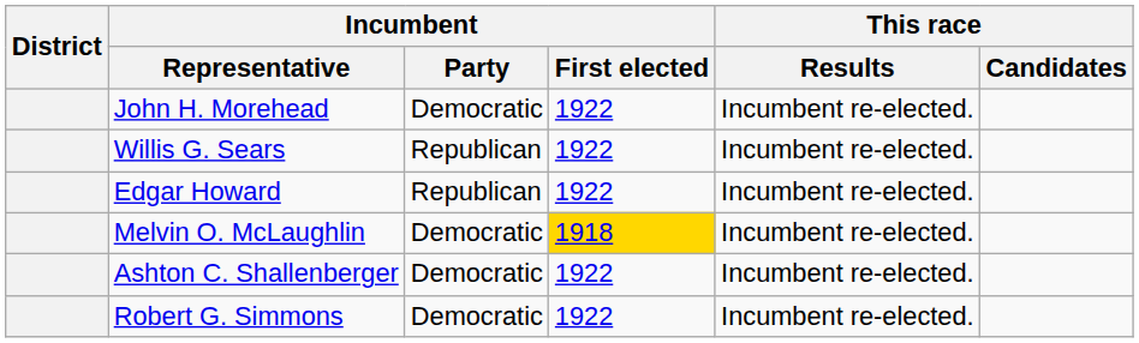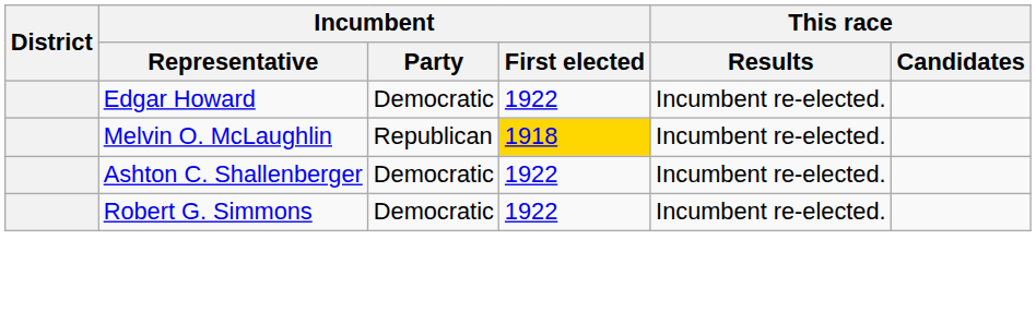 <table class=wikitable>
 <tr>
 <th rowspan=2>District</th>
 <th colspan=3>Incumbent</th>
 <th colspan=2>This race</th>
 </tr>
 <tr>
 <th>Representative</th>
 <th>Party</th>
 <th>First elected</th>
 <th>Results</th>
 <th>Candidates</th>
 </tr>
 <tr>
 <th></th>
-<td><a href='#'>John H. Morehead</a></td>
+<td><a href='#'>Edgar Howard</a></td>
 <td>Democratic</td>
 <td><a href='#'>1922</a></td>
 <td>Incumbent re-elected.</td>
 <td nowrap></td>
 </tr>
 <tr>
 <th></th>
-<td><a href='#'>Willis G. Sears</a></td>
+<td><a href='#'>Melvin O. McLaughlin</a></td>
 <td>Republican</td>
-<td><a href='#'>1922</a></td>
-<td>Incumbent re-elected.</td>
-<td nowrap></td>
-</tr>
-<tr>
-<th></th>
-<td><a href='#'>Edgar Howard</a></td>
-<td>Republican</td>
-<td><a href='#'>1922</a></td>
-<td>Incumbent re-elected.</td>
-<td nowrap></td>
-</tr>
-<tr>
-<th></th>
-<td><a href='#'>Melvin O. McLaughlin</a></td>
-<td>Democratic</td>
 <td style="background: gold;"><a href='#'>1918</a></td>
 <td>Incumbent re-elected.</td>
 <td nowrap></td>
 </tr>
 <tr>
 <th></th>
 <td><a href='#'>Ashton C. Shallenberger</a></td>
 <td>Democratic</td>
 <td><a href='#'>1922</a></td>
 <td>Incumbent re-elected.</td>
 <td nowrap></td>
 </tr>
 <tr>
 <th></th>
 <td><a href='#'>Robert G. Simmons</a></td>
 <td>Democratic</td>
 <td><a href='#'>1922</a></td>
 <td>Incumbent re-elected.</td>
 <td nowrap></td>
 </tr>
 </table>
